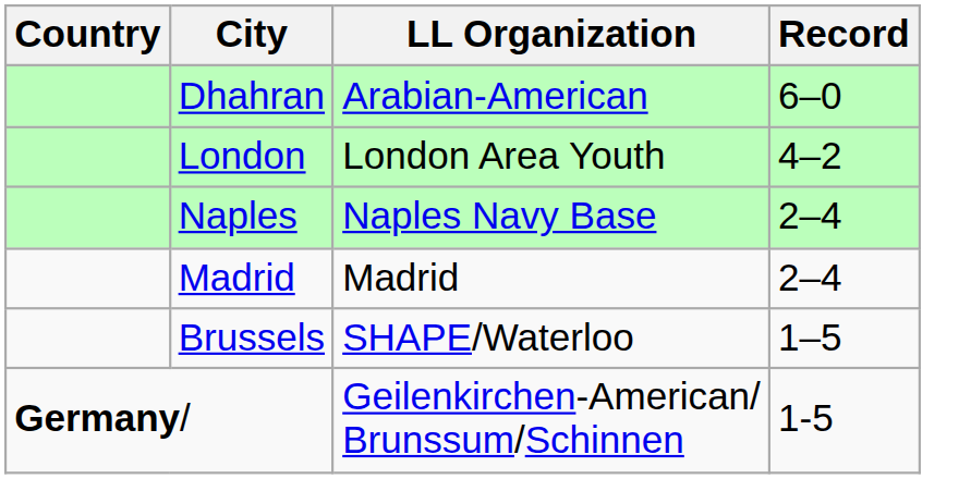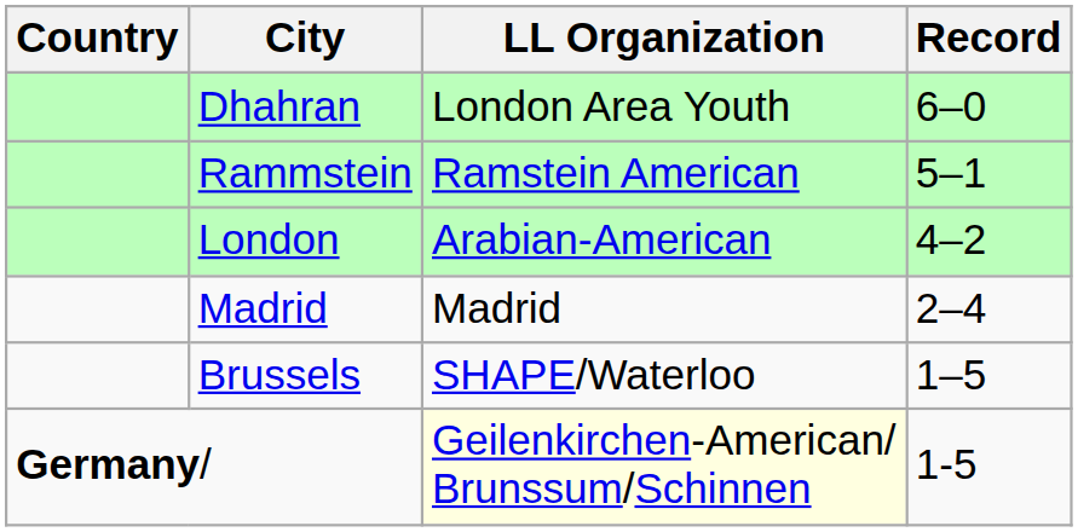 <table class="wikitable">
 <tr>
 <th>Country</th>
 <th>City</th>
 <th>LL Organization</th>
 <th>Record</th>
 </tr>
 <tr bgcolor=#bbffbb>
 <td><strong></strong></td>
 <td><a href='#'>Dhahran</a></td>
-<td><a href='#'>Arabian-American</a></td>
+<td>London Area Youth</td>
 <td>6–0</td>
 </tr>
 <tr bgcolor=#bbffbb>
 <td><strong></strong></td>
-<td><a href='#'>London</a></td>
-<td>London Area Youth</td>
-<td>4–2</td>
+<td><a href='#'>Rammstein</a></td>
+<td><a href='#'>Ramstein American</a></td>
+<td>5–1</td>
 </tr>
 <tr bgcolor=#bbffbb>
 <td><strong></strong></td>
-<td><a href='#'>Naples</a></td>
-<td><a href='#'>Naples Navy Base</a></td>
-<td>2–4</td>
+<td><a href='#'>London</a></td>
+<td><a href='#'>Arabian-American</a></td>
+<td>4–2</td>
 </tr>
 <tr>
 <td><strong></strong></td>
 <td><a href='#'>Madrid</a></td>
 <td>Madrid</td>
 <td>2–4</td>
 </tr>
 <tr>
 <td><strong></strong></td>
 <td><a href='#'>Brussels</a></td>
 <td><a href='#'>SHAPE</a>/Waterloo</td>
 <td>1–5</td>
 </tr>
 <tr>
 <td colspan="2"><strong> Germany</strong>/<strong></strong></td>
-<td><a href='#'>Geilenkirchen</a>-American/<br><a href='#'>Brunssum</a>/<a href='#'>Schinnen</a></td>
+<td style="background: lightyellow;"><a href='#'>Geilenkirchen</a>-American/<br><a href='#'>Brunssum</a>/<a href='#'>Schinnen</a></td>
 <td>1-5</td>
 </tr>
 </table>
